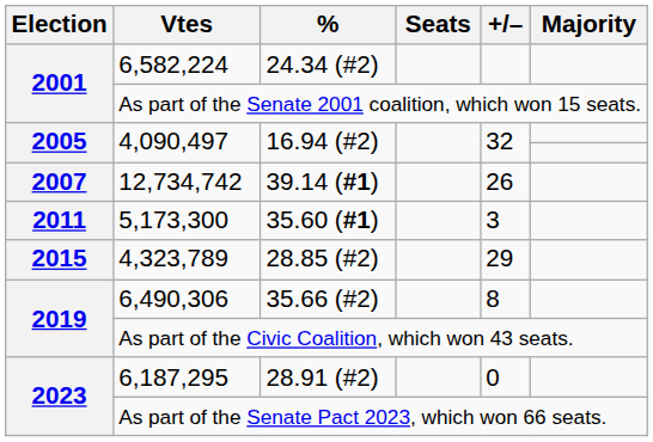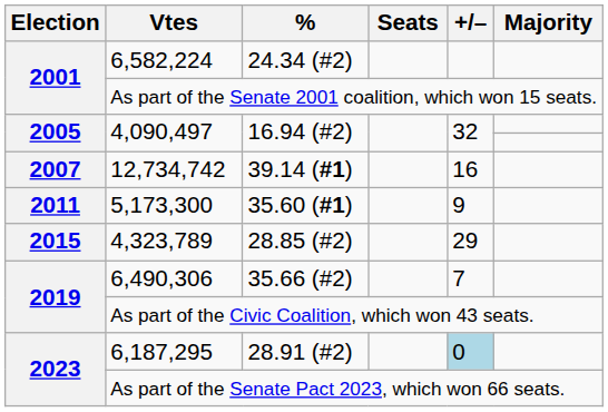 <table class=wikitable>
 <tr>
 <th>Election</th>
 <th>Vtes</th>
 <th>%</th>
 <th>Seats</th>
 <th>+/–</th>
 <th>Majority</th>
 </tr>
 <tr>
 <th rowspan="2"><a href='#'>2001</a></th>
 <td>6,582,224</td>
 <td>24.34 (#2)</td>
 <td></td>
 <td></td>
 <td></td>
 </tr>
 <tr>
 <td colspan="5"><small>As part of the <a href='#'>Senate 2001</a> coalition, which won 15 seats.</small></td>
 </tr>
 <tr>
 <th rowspan="2"><a href='#'>2005</a></th>
 <td rowspan="2">4,090,497</td>
 <td rowspan="2">16.94 (#2)</td>
 <td rowspan="2"></td>
 <td rowspan="2"> 32</td>
 <td></td>
 </tr>
 <tr>
 <td></td>
 </tr>
 <tr>
 <th><a href='#'>2007</a></th>
 <td>12,734,742</td>
 <td>39.14 (<strong>#1</strong>)</td>
 <td></td>
-<td> 26</td>
+<td> 16</td>
 <td></td>
 </tr>
 <tr>
 <th><a href='#'>2011</a></th>
 <td>5,173,300</td>
 <td>35.60 (<strong>#1</strong>)</td>
 <td></td>
-<td> 3</td>
+<td> 9</td>
 <td></td>
 </tr>
 <tr>
 <th><a href='#'>2015</a></th>
 <td>4,323,789</td>
 <td>28.85 (#2)</td>
 <td></td>
 <td> 29</td>
 <td></td>
 </tr>
 <tr>
 <th rowspan="2"><a href='#'>2019</a></th>
 <td>6,490,306</td>
 <td>35.66 (#2)</td>
 <td></td>
-<td> 8</td>
+<td> 7</td>
 <td></td>
 </tr>
 <tr>
 <td colspan="5"><small>As part of the <a href='#'>Civic Coalition</a>, which won 43 seats.</small></td>
 </tr>
 <tr>
 <th rowspan="2"><a href='#'>2023</a></th>
 <td>6,187,295</td>
 <td>28.91 (#2)</td>
 <td></td>
-<td> 0</td>
+<td style="background: lightblue;"> 0</td>
 <td></td>
 </tr>
 <tr>
 <td colspan="5"><small>As part of the <a href='#'>Senate Pact 2023</a>, which won 66 seats.</small></td>
 </tr>
 </table>
